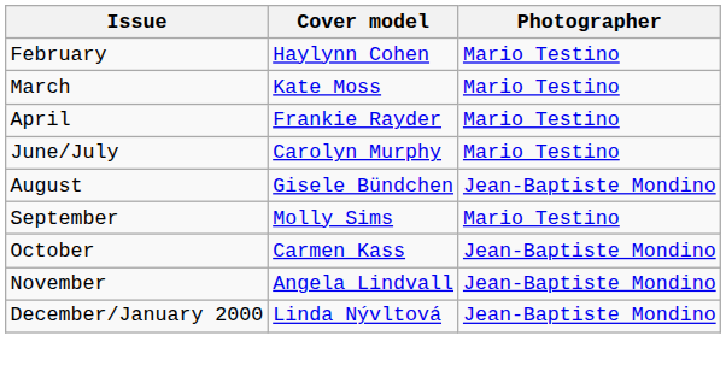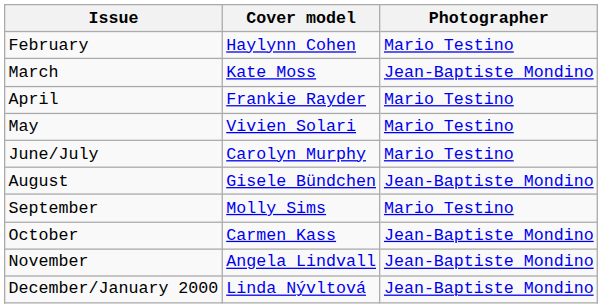 <table class="sortable wikitable">
 <tr>
 <th>Issue</th>
 <th>Cover model</th>
 <th>Photographer</th>
 </tr>
 <tr>
 <td>February</td>
 <td><a href='#'>Haylynn Cohen</a></td>
 <td><a href='#'>Mario Testino</a></td>
 </tr>
 <tr>
 <td>March</td>
 <td><a href='#'>Kate Moss</a></td>
-<td><a href='#'>Mario Testino</a></td>
+<td><a href='#'>Jean-Baptiste Mondino</a></td>
 </tr>
 <tr>
 <td>April</td>
 <td><a href='#'>Frankie Rayder</a></td>
+<td><a href='#'>Mario Testino</a></td>
+</tr>
+<tr>
+<td>May</td>
+<td><a href='#'>Vivien Solari</a></td>
 <td><a href='#'>Mario Testino</a></td>
 </tr>
 <tr>
 <td>June/July</td>
 <td><a href='#'>Carolyn Murphy</a></td>
 <td><a href='#'>Mario Testino</a></td>
 </tr>
 <tr>
 <td>August</td>
 <td><a href='#'>Gisele Bündchen</a></td>
 <td><a href='#'>Jean-Baptiste Mondino</a></td>
 </tr>
 <tr>
 <td>September</td>
 <td><a href='#'>Molly Sims</a></td>
 <td><a href='#'>Mario Testino</a></td>
 </tr>
 <tr>
 <td>October</td>
 <td><a href='#'>Carmen Kass</a></td>
 <td><a href='#'>Jean-Baptiste Mondino</a></td>
 </tr>
 <tr>
 <td>November</td>
 <td><a href='#'>Angela Lindvall</a></td>
 <td><a href='#'>Jean-Baptiste Mondino</a></td>
 </tr>
 <tr>
 <td>December/January 2000</td>
 <td><a href='#'>Linda Nývltová</a></td>
 <td><a href='#'>Jean-Baptiste Mondino</a></td>
 </tr>
 </table>
